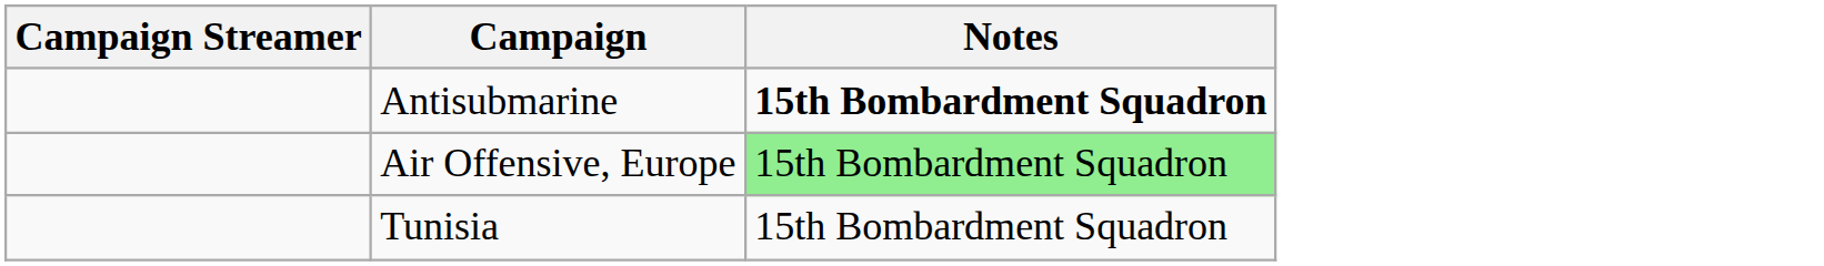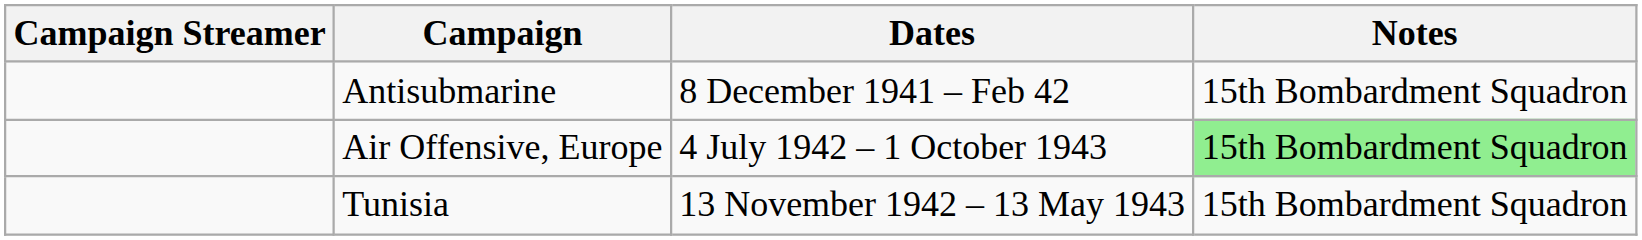 <table class="wikitable">
 <tr style="background:#efefef;">
 <th>Campaign Streamer</th>
 <th>Campaign</th>
+<th>Dates</th>
 <th>Notes</th>
 </tr>
 <tr>
 <td></td>
 <td>Antisubmarine</td>
-<td><strong>15th Bombardment Squadron</strong></td>
+<td>8 December 1941 – Feb 42</td>
+<td>15th Bombardment Squadron</td>
 </tr>
 <tr>
 <td></td>
 <td>Air Offensive, Europe</td>
+<td>4 July 1942 – 1 October 1943</td>
 <td style="background: lightgreen;">15th Bombardment Squadron</td>
 </tr>
 <tr>
 <td></td>
 <td>Tunisia</td>
+<td>13 November 1942 – 13 May 1943</td>
 <td>15th Bombardment Squadron</td>
 </tr>
 </table>
